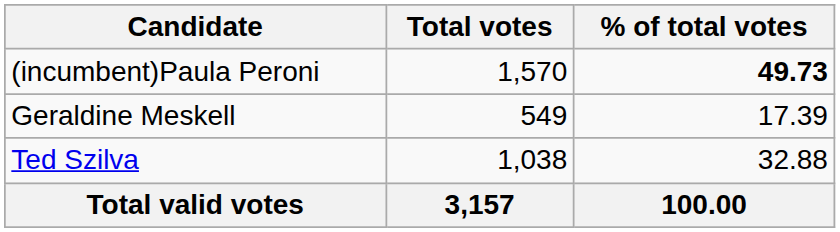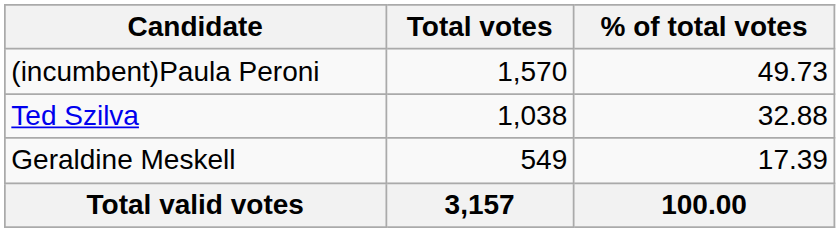 <table class="wikitable" width="475">
 <tr>
 <th align="left">Candidate</th>
 <th align="right">Total votes</th>
 <th align="right">% of total votes</th>
 </tr>
 <tr>
 <td align="left">(incumbent)Paula Peroni</td>
 <td align="right">1,570</td>
-<td align="right"><strong>49.73</strong></td>
+<td align="right">49.73</td>
+</tr>
+<tr>
+<td align="left"><a href='#'>Ted Szilva</a></td>
+<td align="right">1,038</td>
+<td align="right">32.88</td>
 </tr>
 <tr>
 <td align="left">Geraldine Meskell</td>
 <td align="right">549</td>
 <td align="right">17.39</td>
-</tr>
-<tr>
-<td align="left"><a href='#'>Ted Szilva</a></td>
-<td align="right">1,038</td>
-<td align="right">32.88</td>
 </tr>
 <tr bgcolor="#EEEEEE">
 <th align="left">Total valid votes</th>
 <th align="right">3,157</th>
 <th align="right">100.00</th>
 </tr>
 </table>
